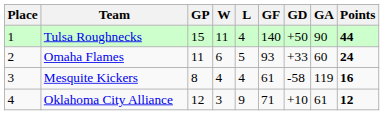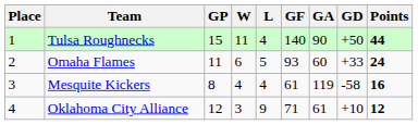 <table class="wikitable">
 <tr>
 <th>Place</th>
 <th style="width:170px;">Team</th>
 <th width="20">GP</th>
 <th width="20">W</th>
 <th width="20">L</th>
 <th width="20">GF</th>
+<th width="20">GA</th>
 <th width="25">GD</th>
-<th width="20">GA</th>
 <th>Points</th>
 </tr>
 <tr style="background:#cfc;">
 <td>1</td>
 <td><a href='#'>Tulsa Roughnecks</a></td>
 <td>15</td>
 <td>11</td>
 <td>4</td>
 <td>140</td>
+<td>90</td>
 <td>+50</td>
-<td>90</td>
 <td><strong>44</strong></td>
 </tr>
 <tr>
 <td>2</td>
 <td><a href='#'>Omaha Flames</a></td>
 <td>11</td>
 <td>6</td>
 <td>5</td>
 <td>93</td>
+<td>60</td>
 <td>+33</td>
-<td>60</td>
 <td><strong>24</strong></td>
 </tr>
 <tr>
 <td>3</td>
 <td><a href='#'>Mesquite Kickers</a></td>
 <td>8</td>
 <td>4</td>
 <td>4</td>
 <td>61</td>
+<td>119</td>
 <td>-58</td>
-<td>119</td>
 <td><strong>16</strong></td>
 </tr>
 <tr>
 <td>4</td>
 <td><a href='#'>Oklahoma City Alliance</a></td>
 <td>12</td>
 <td>3</td>
 <td>9</td>
 <td>71</td>
+<td>61</td>
 <td>+10</td>
-<td>61</td>
 <td><strong>12</strong></td>
 </tr>
 </table>
